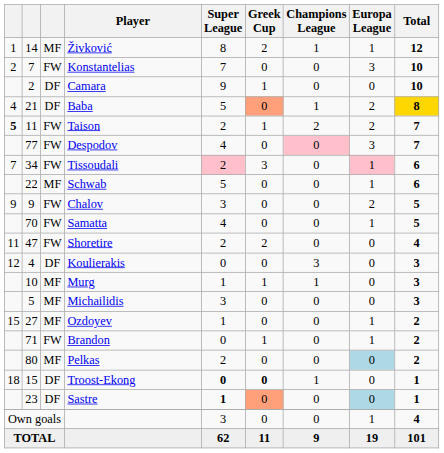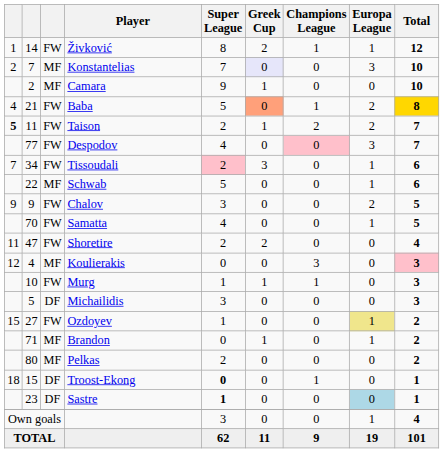 <table class="wikitable sortable" style="text-align:center">
 <tr>
 <th width=5></th>
 <th width=5></th>
 <th width=5></th>
 <th width=170>Player</th>
 <th width=30>Super League</th>
 <th width=30>Greek Cup</th>
 <th width=30px>Champions League</th>
 <th width=30px>Europa League</th>
 <th width=50>Total</th>
 </tr>
 <tr>
 <td>1</td>
 <td>14</td>
-<td>MF</td>
+<td>FW</td>
 <td align=left> <a href='#'>Živković</a></td>
 <td>8</td>
 <td>2</td>
 <td>1</td>
 <td>1</td>
 <td><strong>12</strong></td>
 </tr>
 <tr>
 <td>2</td>
 <td>7</td>
-<td>FW</td>
+<td>MF</td>
 <td align=left> <a href='#'>Konstantelias</a></td>
 <td>7</td>
-<td>0</td>
+<td style="background: lavender;">0</td>
 <td>0</td>
 <td>3</td>
 <td><strong>10</strong></td>
 </tr>
 <tr>
 <td></td>
 <td>2</td>
-<td>DF</td>
+<td>MF</td>
 <td align=left> <a href='#'>Camara</a></td>
 <td>9</td>
 <td>1</td>
 <td>0</td>
 <td>0</td>
 <td><strong>10</strong></td>
 </tr>
 <tr>
 <td>4</td>
 <td>21</td>
-<td>DF</td>
+<td>FW</td>
 <td align=left> <a href='#'>Baba</a></td>
 <td>5</td>
 <td style="background: lightsalmon;">0</td>
 <td>1</td>
 <td>2</td>
 <td style="background: gold;"><strong>8</strong></td>
 </tr>
 <tr>
 <td><strong>5</strong></td>
 <td>11</td>
 <td>FW</td>
 <td align=left> <a href='#'>Taison</a></td>
 <td>2</td>
 <td>1</td>
 <td>2</td>
 <td>2</td>
 <td><strong>7</strong></td>
 </tr>
 <tr>
 <td></td>
 <td>77</td>
 <td>FW</td>
 <td align=left> <a href='#'>Despodov</a></td>
 <td>4</td>
 <td>0</td>
 <td style="background: pink;">0</td>
 <td>3</td>
 <td><strong>7</strong></td>
 </tr>
 <tr>
 <td>7</td>
 <td>34</td>
 <td>FW</td>
 <td align=left> <a href='#'>Tissoudali</a></td>
 <td style="background: pink;">2</td>
 <td>3</td>
 <td>0</td>
-<td style="background: pink;">1</td>
+<td>1</td>
 <td><strong>6</strong></td>
 </tr>
 <tr>
 <td></td>
 <td>22</td>
 <td>MF</td>
 <td align=left> <a href='#'>Schwab</a></td>
 <td>5</td>
 <td>0</td>
 <td>0</td>
 <td>1</td>
 <td><strong>6</strong></td>
 </tr>
 <tr>
 <td>9</td>
 <td>9</td>
 <td>FW</td>
 <td align=left> <a href='#'>Chalov</a></td>
 <td>3</td>
 <td>0</td>
 <td>0</td>
 <td>2</td>
 <td><strong>5</strong></td>
 </tr>
 <tr>
 <td></td>
 <td>70</td>
 <td>FW</td>
 <td align=left> <a href='#'>Samatta</a></td>
 <td>4</td>
 <td>0</td>
 <td>0</td>
 <td>1</td>
 <td><strong>5</strong></td>
 </tr>
 <tr>
 <td>11</td>
 <td>47</td>
 <td>FW</td>
 <td align=left> <a href='#'>Shoretire</a></td>
 <td>2</td>
 <td>2</td>
 <td>0</td>
 <td>0</td>
 <td><strong>4</strong></td>
 </tr>
 <tr>
 <td>12</td>
 <td>4</td>
-<td>DF</td>
+<td>MF</td>
 <td align=left> <a href='#'>Koulierakis</a></td>
 <td>0</td>
 <td>0</td>
 <td>3</td>
 <td>0</td>
-<td><strong>3</strong></td>
+<td style="background: pink;"><strong>3</strong></td>
 </tr>
 <tr>
 <td></td>
 <td>10</td>
-<td>MF</td>
+<td>FW</td>
 <td align=left> <a href='#'>Murg</a></td>
 <td>1</td>
 <td>1</td>
 <td>1</td>
 <td>0</td>
 <td><strong>3</strong></td>
 </tr>
 <tr>
 <td></td>
 <td>5</td>
-<td>MF</td>
+<td>DF</td>
 <td align=left> <a href='#'>Michailidis</a></td>
 <td>3</td>
 <td>0</td>
 <td>0</td>
 <td>0</td>
 <td><strong>3</strong></td>
 </tr>
 <tr>
 <td>15</td>
 <td>27</td>
-<td>MF</td>
+<td>FW</td>
 <td align=left> <a href='#'>Ozdoyev</a></td>
 <td>1</td>
 <td>0</td>
 <td>0</td>
-<td>1</td>
+<td style="background: khaki;">1</td>
 <td><strong>2</strong></td>
 </tr>
 <tr>
 <td></td>
 <td>71</td>
-<td>FW</td>
+<td>MF</td>
 <td align=left> <a href='#'>Brandon</a></td>
 <td>0</td>
 <td>1</td>
 <td>0</td>
 <td>1</td>
 <td><strong>2</strong></td>
 </tr>
 <tr>
 <td></td>
 <td>80</td>
 <td>MF</td>
 <td align=left> <a href='#'>Pelkas</a></td>
 <td>2</td>
 <td>0</td>
 <td>0</td>
-<td style="background: lightblue;">0</td>
+<td>0</td>
 <td><strong>2</strong></td>
 </tr>
 <tr>
 <td>18</td>
 <td>15</td>
 <td>DF</td>
 <td align=left> <a href='#'>Troost-Ekong</a></td>
 <td><strong>0</strong></td>
-<td><strong>0</strong></td>
+<td>0</td>
 <td>1</td>
 <td>0</td>
 <td><strong>1</strong></td>
 </tr>
 <tr>
 <td></td>
 <td>23</td>
 <td>DF</td>
 <td align=left> <a href='#'>Sastre</a></td>
 <td><strong>1</strong></td>
-<td style="background: lightsalmon;">0</td>
+<td>0</td>
 <td>0</td>
 <td style="background: lightblue;">0</td>
 <td><strong>1</strong></td>
 </tr>
 <tr>
 </tr>
 <tr>
 <td colspan="3">Own goals</td>
 <td></td>
 <td>3</td>
 <td>0</td>
 <td>0</td>
 <td>1</td>
 <td><strong>4</strong></td>
 </tr>
 <tr bgcolor="#EFEFEF">
 <td colspan=3><strong>TOTAL</strong></td>
 <td></td>
 <td><strong>62</strong></td>
 <td><strong>11</strong></td>
 <td><strong>9</strong></td>
 <td><strong>19</strong></td>
 <td><strong>101</strong></td>
 </tr>
 </table>
